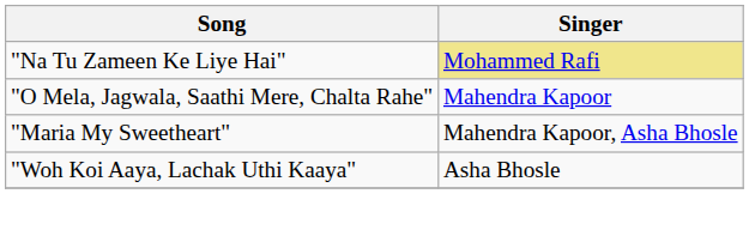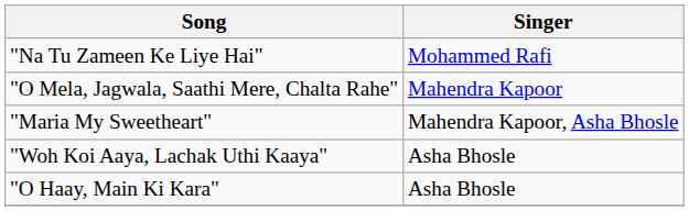 <table class="wikitable">
 <tr>
 <th>Song</th>
 <th>Singer</th>
 </tr>
 <tr>
 <td>"Na Tu Zameen Ke Liye Hai"</td>
-<td style="background: khaki;"><a href='#'>Mohammed Rafi</a></td>
+<td><a href='#'>Mohammed Rafi</a></td>
 </tr>
 <tr>
 <td>"O Mela, Jagwala, Saathi Mere, Chalta Rahe"</td>
 <td><a href='#'>Mahendra Kapoor</a></td>
 </tr>
 <tr>
 <td>"Maria My Sweetheart"</td>
 <td>Mahendra Kapoor, <a href='#'>Asha Bhosle</a></td>
 </tr>
 <tr>
 <td>"Woh Koi Aaya, Lachak Uthi Kaaya"</td>
 <td>Asha Bhosle</td>
 </tr>
 <tr>
+<td>"O Haay, Main Ki Kara"</td>
+<td>Asha Bhosle</td>
+</tr>
+<tr>
 </tr>
 </table>
